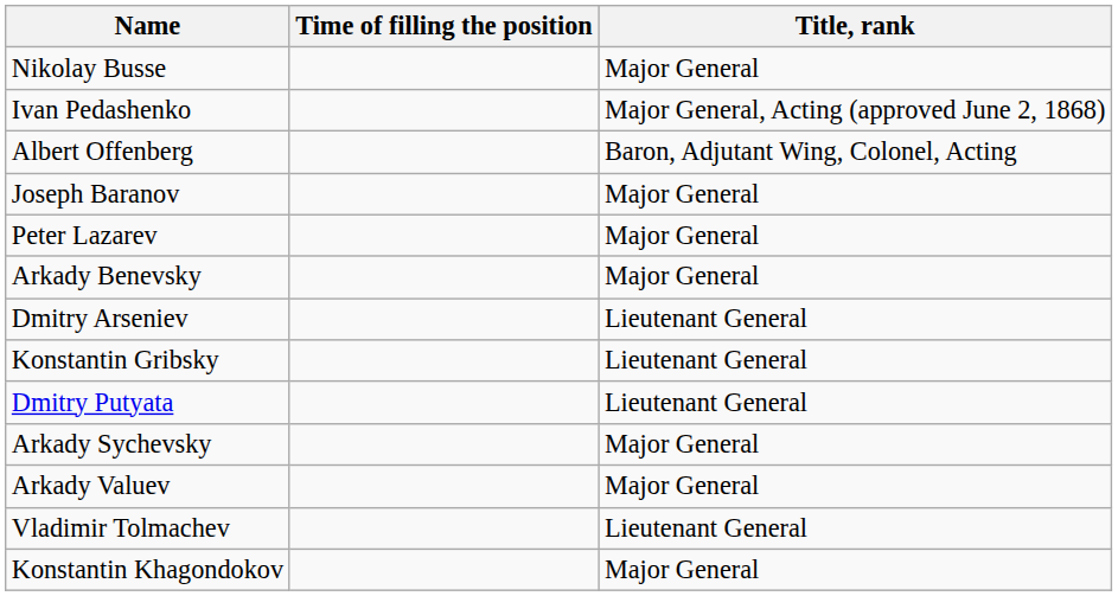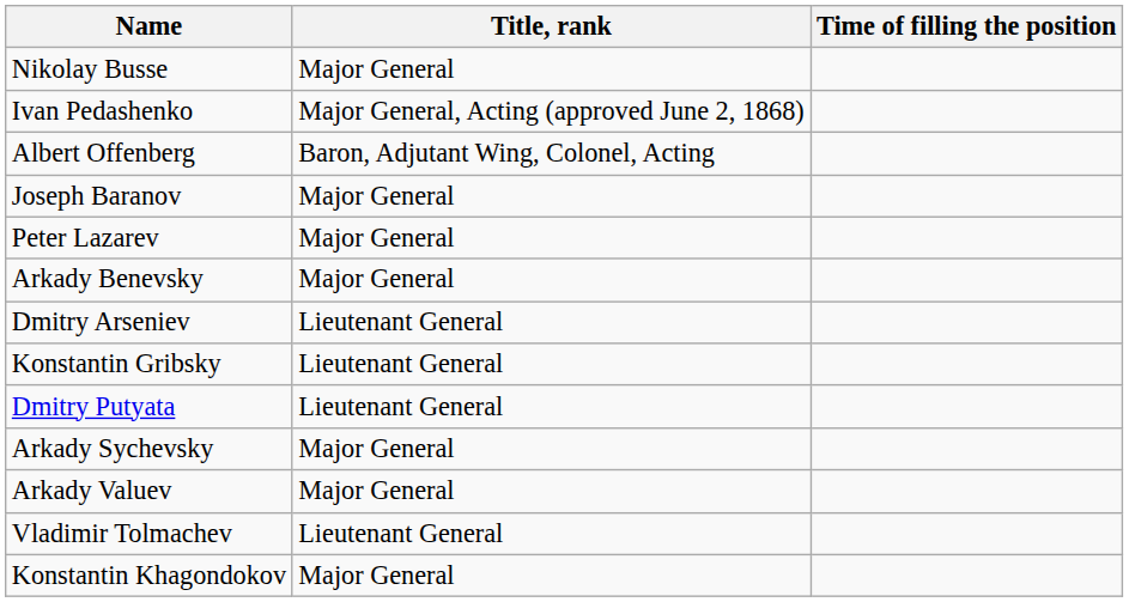 <table class="wikitable">
 <tr>
 <th>Name</th>
+<th>Title, rank</th>
 <th>Time of filling the position</th>
-<th>Title, rank</th>
 </tr>
 <tr>
 <td>Nikolay Busse</td>
+<td>Major General</td>
 <td></td>
-<td>Major General</td>
 </tr>
 <tr>
 <td>Ivan Pedashenko</td>
+<td>Major General, Acting (approved June 2, 1868)</td>
 <td></td>
-<td>Major General, Acting (approved June 2, 1868)</td>
 </tr>
 <tr>
 <td>Albert Offenberg</td>
+<td>Baron, Adjutant Wing, Colonel, Acting</td>
 <td></td>
-<td>Baron, Adjutant Wing, Colonel, Acting</td>
 </tr>
 <tr>
 <td>Joseph Baranov</td>
+<td>Major General</td>
 <td></td>
-<td>Major General</td>
 </tr>
 <tr>
 <td>Peter Lazarev</td>
+<td>Major General</td>
 <td></td>
-<td>Major General</td>
 </tr>
 <tr>
 <td>Arkady Benevsky</td>
+<td>Major General</td>
 <td></td>
-<td>Major General</td>
 </tr>
 <tr>
 <td>Dmitry Arseniev</td>
+<td>Lieutenant General</td>
 <td></td>
-<td>Lieutenant General</td>
 </tr>
 <tr>
 <td>Konstantin Gribsky</td>
+<td>Lieutenant General</td>
 <td></td>
-<td>Lieutenant General</td>
 </tr>
 <tr>
 <td><a href='#'>Dmitry Putyata</a></td>
+<td>Lieutenant General</td>
 <td></td>
-<td>Lieutenant General</td>
 </tr>
 <tr>
 <td>Arkady Sychevsky</td>
+<td>Major General</td>
 <td></td>
-<td>Major General</td>
 </tr>
 <tr>
 <td>Arkady Valuev</td>
+<td>Major General</td>
 <td></td>
-<td>Major General</td>
 </tr>
 <tr>
 <td>Vladimir Tolmachev</td>
+<td>Lieutenant General</td>
 <td></td>
-<td>Lieutenant General</td>
 </tr>
 <tr>
 <td>Konstantin Khagondokov</td>
+<td>Major General</td>
 <td></td>
-<td>Major General</td>
 </tr>
 </table>
